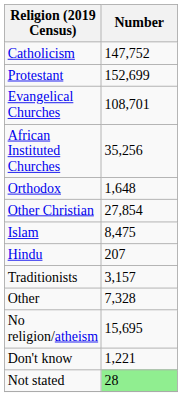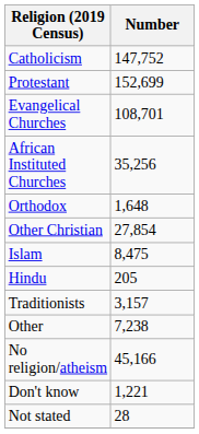 <table class="wikitable">
 <tr>
 <th style="width:100px;">Religion (2019 Census)</th>
 <th style="width:80px;">Number</th>
 </tr>
 <tr>
 <td><a href='#'>Catholicism</a></td>
 <td>147,752</td>
 </tr>
 <tr>
 <td><a href='#'>Protestant</a></td>
 <td>152,699</td>
 </tr>
 <tr>
 <td><a href='#'>Evangelical Churches</a></td>
 <td>108,701</td>
 </tr>
 <tr>
 <td><a href='#'>African Instituted Churches</a></td>
 <td>35,256</td>
 </tr>
 <tr>
 <td><a href='#'>Orthodox</a></td>
 <td>1,648</td>
 </tr>
 <tr>
 <td><a href='#'>Other Christian</a></td>
 <td>27,854</td>
 </tr>
 <tr>
 <td><a href='#'>Islam</a></td>
 <td>8,475</td>
 </tr>
 <tr>
 <td><a href='#'>Hindu</a></td>
-<td>207</td>
+<td>205</td>
 </tr>
 <tr>
 <td>Traditionists</td>
 <td>3,157</td>
 </tr>
 <tr>
 <td>Other</td>
-<td>7,328</td>
+<td>7,238</td>
 </tr>
 <tr>
 <td>No religion/<a href='#'>atheism</a></td>
-<td>15,695</td>
+<td>45,166</td>
 </tr>
 <tr>
 <td>Don't know</td>
 <td>1,221</td>
 </tr>
 <tr>
 <td>Not stated</td>
-<td style="background: lightgreen;">28</td>
+<td>28</td>
 </tr>
 <tr>
 </tr>
 </table>
